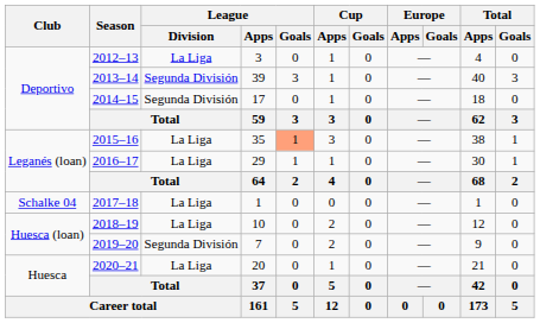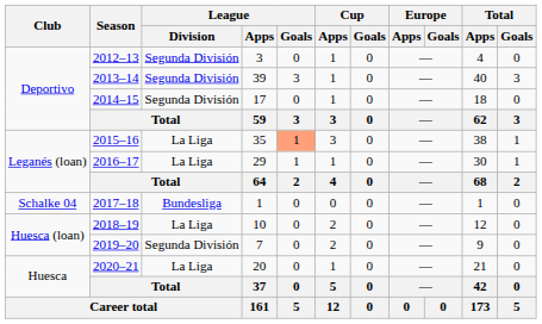 <table class="wikitable" style="text-align: center;">
 <tr>
 <th rowspan="2">Club</th>
 <th rowspan="2">Season</th>
 <th colspan="3">League</th>
 <th colspan="2">Cup</th>
 <th colspan="2">Europe</th>
 <th colspan="2">Total</th>
 </tr>
 <tr>
 <th>Division</th>
 <th>Apps</th>
 <th>Goals</th>
 <th>Apps</th>
 <th>Goals</th>
 <th>Apps</th>
 <th>Goals</th>
 <th>Apps</th>
 <th>Goals</th>
 </tr>
 <tr>
 <td rowspan="4"><a href='#'>Deportivo</a></td>
 <td><a href='#'>2012–13</a></td>
-<td><a href='#'>La Liga</a></td>
+<td><a href='#'>Segunda División</a></td>
 <td>3</td>
 <td>0</td>
 <td>1</td>
 <td>0</td>
 <td colspan="2">—</td>
 <td>4</td>
 <td>0</td>
 </tr>
 <tr>
 <td><a href='#'>2013–14</a></td>
 <td><a href='#'>Segunda División</a></td>
 <td>39</td>
 <td>3</td>
 <td>1</td>
 <td>0</td>
 <td colspan="2">—</td>
 <td>40</td>
 <td>3</td>
 </tr>
 <tr>
 <td><a href='#'>2014–15</a></td>
 <td>Segunda División</td>
 <td>17</td>
 <td>0</td>
 <td>1</td>
 <td>0</td>
 <td colspan="2">—</td>
 <td>18</td>
 <td>0</td>
 </tr>
 <tr>
 <th colspan="2">Total</th>
 <th>59</th>
 <th>3</th>
 <th>3</th>
 <th>0</th>
 <th colspan="2">—</th>
 <th>62</th>
 <th>3</th>
 </tr>
 <tr>
 <td rowspan="3"><a href='#'>Leganés</a> (loan)</td>
 <td><a href='#'>2015–16</a></td>
 <td>La Liga</td>
 <td>35</td>
 <td style="background: lightsalmon;">1</td>
 <td>3</td>
 <td>0</td>
 <td colspan="2">—</td>
 <td>38</td>
 <td>1</td>
 </tr>
 <tr>
 <td><a href='#'>2016–17</a></td>
 <td>La Liga</td>
 <td>29</td>
 <td>1</td>
 <td>1</td>
 <td>0</td>
 <td colspan="2">—</td>
 <td>30</td>
 <td>1</td>
 </tr>
 <tr>
 <th colspan="2">Total</th>
 <th>64</th>
 <th>2</th>
 <th>4</th>
 <th>0</th>
 <th colspan="2">—</th>
 <th>68</th>
 <th>2</th>
 </tr>
 <tr>
 <td><a href='#'>Schalke 04</a></td>
 <td><a href='#'>2017–18</a></td>
-<td>La Liga</td>
+<td><a href='#'>Bundesliga</a></td>
 <td>1</td>
 <td>0</td>
 <td>0</td>
 <td>0</td>
 <td colspan="2">—</td>
 <td>1</td>
 <td>0</td>
 </tr>
 <tr>
 <td rowspan="2"><a href='#'>Huesca</a> (loan)</td>
 <td><a href='#'>2018–19</a></td>
 <td>La Liga</td>
 <td>10</td>
 <td>0</td>
 <td>2</td>
 <td>0</td>
 <td colspan="2">—</td>
 <td>12</td>
 <td>0</td>
 </tr>
 <tr>
 <td><a href='#'>2019–20</a></td>
 <td>Segunda División</td>
 <td>7</td>
 <td>0</td>
 <td>2</td>
 <td>0</td>
 <td colspan="2">—</td>
 <td>9</td>
 <td>0</td>
 </tr>
 <tr>
 <td rowspan="2">Huesca</td>
 <td><a href='#'>2020–21</a></td>
 <td>La Liga</td>
 <td>20</td>
 <td>0</td>
 <td>1</td>
 <td>0</td>
 <td colspan="2">—</td>
 <td>21</td>
 <td>0</td>
 </tr>
 <tr>
 <th colspan="2">Total</th>
 <th>37</th>
 <th>0</th>
 <th>5</th>
 <th>0</th>
 <th colspan="2">—</th>
 <th>42</th>
 <th>0</th>
 </tr>
 <tr>
 <th colspan="3">Career total</th>
 <th>161</th>
 <th>5</th>
 <th>12</th>
 <th>0</th>
 <th>0</th>
 <th>0</th>
 <th>173</th>
 <th>5</th>
 </tr>
 </table>
